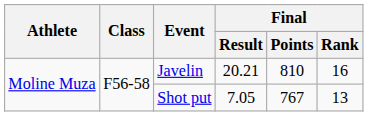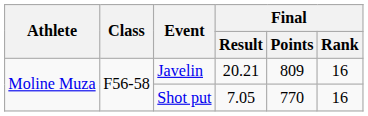 <table class=wikitable style="font-size:90%">
 <tr>
 <th rowspan="2">Athlete</th>
 <th rowspan="2">Class</th>
 <th rowspan="2">Event</th>
 <th colspan="3">Final</th>
 </tr>
 <tr>
 <th>Result</th>
 <th>Points</th>
 <th>Rank</th>
 </tr>
 <tr>
 <td rowspan="2"><a href='#'>Moline Muza</a></td>
 <td rowspan="2" style="text-align:center;">F56-58</td>
 <td><a href='#'>Javelin</a></td>
 <td style="text-align:center;">20.21</td>
-<td style="text-align:center;">810</td>
+<td style="text-align:center;">809</td>
 <td style="text-align:center;">16</td>
 </tr>
 <tr>
 <td><a href='#'>Shot put</a></td>
 <td style="text-align:center;">7.05</td>
-<td style="text-align:center;">767</td>
-<td style="text-align:center;">13</td>
+<td style="text-align:center;">770</td>
+<td style="text-align:center;">16</td>
 </tr>
 </table>
